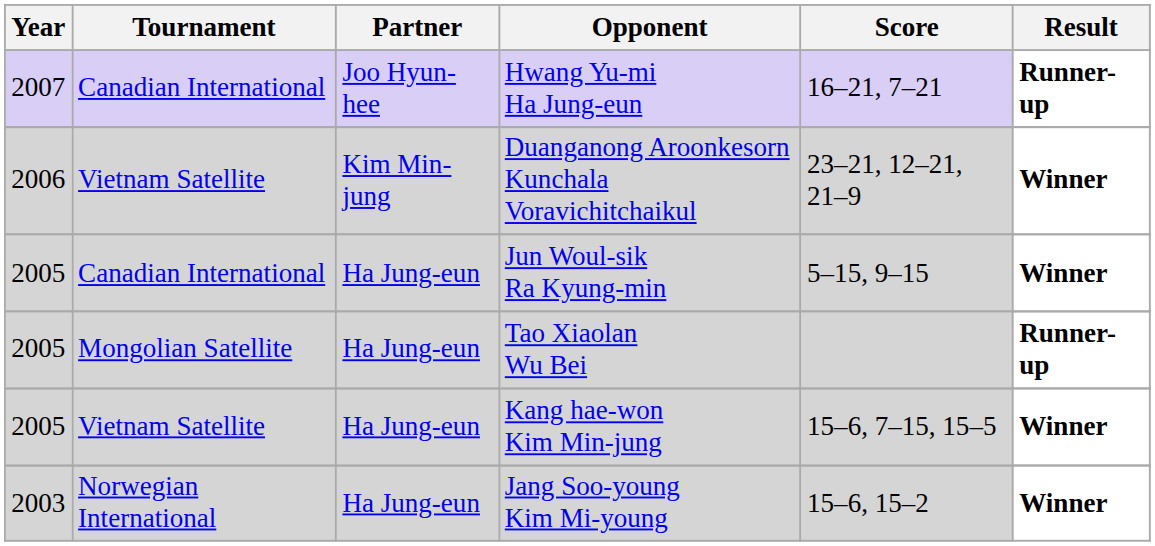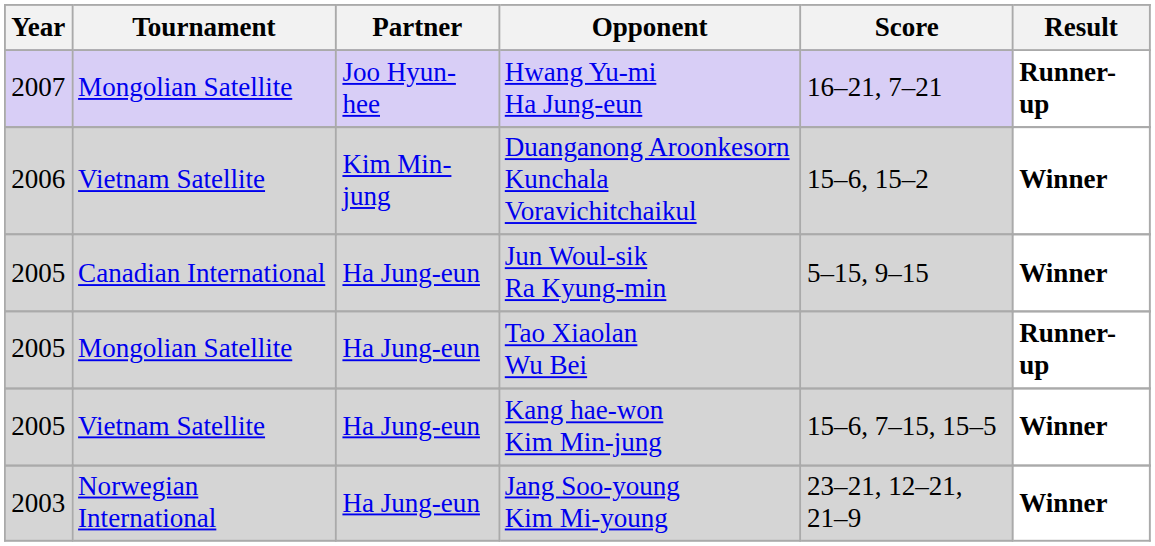 <table class="sortable wikitable" style="font-size: 90%;">
 <tr>
 <th>Year</th>
 <th>Tournament</th>
 <th>Partner</th>
 <th>Opponent</th>
 <th>Score</th>
 <th>Result</th>
 </tr>
 <tr style="background:#D8CEF6">
 <td align="center">2007</td>
-<td align="left"><a href='#'>Canadian International</a></td>
+<td align="left"><a href='#'>Mongolian Satellite</a></td>
 <td align="left"> <a href='#'>Joo Hyun-hee</a></td>
 <td align="left"> <a href='#'>Hwang Yu-mi</a> <br>  <a href='#'>Ha Jung-eun</a></td>
 <td align="left">16–21, 7–21</td>
 <td style="text-align:left; background:white"> <strong>Runner-up</strong></td>
 </tr>
 <tr>
 </tr>
 <tr style="background:#D5D5D5">
 <td align="center">2006</td>
 <td align="left"><a href='#'>Vietnam Satellite</a></td>
 <td align="left"> <a href='#'>Kim Min-jung</a></td>
 <td align="left"> <a href='#'>Duanganong Aroonkesorn</a> <br>  <a href='#'>Kunchala Voravichitchaikul</a></td>
-<td align="left">23–21, 12–21, 21–9</td>
+<td align="left">15–6, 15–2</td>
 <td style="text-align:left; background:white"> <strong>Winner</strong></td>
 </tr>
 <tr>
 </tr>
 <tr style="background:#D5D5D5">
 <td align="center">2005</td>
 <td align="left"><a href='#'>Canadian International</a></td>
 <td align="left"> <a href='#'>Ha Jung-eun</a></td>
 <td align="left"> <a href='#'>Jun Woul-sik</a> <br>  <a href='#'>Ra Kyung-min</a></td>
 <td align="left">5–15, 9–15</td>
 <td style="text-align:left; background:white"> <strong>Winner</strong></td>
 </tr>
 <tr>
 </tr>
 <tr style="background:#D5D5D5">
 <td align="center">2005</td>
 <td align="left"><a href='#'>Mongolian Satellite</a></td>
 <td align="left"> <a href='#'>Ha Jung-eun</a></td>
 <td align="left"> <a href='#'>Tao Xiaolan</a> <br>  <a href='#'>Wu Bei</a></td>
 <td align="left"></td>
 <td style="text-align:left; background:white"> <strong>Runner-up</strong></td>
 </tr>
 <tr>
 </tr>
 <tr style="background:#D5D5D5">
 <td align="center">2005</td>
 <td align="left"><a href='#'>Vietnam Satellite</a></td>
 <td align="left"> <a href='#'>Ha Jung-eun</a></td>
 <td align="left"> <a href='#'>Kang hae-won</a> <br>  <a href='#'>Kim Min-jung</a></td>
 <td align="left">15–6, 7–15, 15–5</td>
 <td style="text-align:left; background:white"> <strong>Winner</strong></td>
 </tr>
 <tr>
 </tr>
 <tr style="background:#D5D5D5">
 <td align="center">2003</td>
 <td align="left"><a href='#'>Norwegian International</a></td>
 <td align="left"> <a href='#'>Ha Jung-eun</a></td>
 <td align="left"> <a href='#'>Jang Soo-young</a> <br>  <a href='#'>Kim Mi-young</a></td>
-<td align="left">15–6, 15–2</td>
+<td align="left">23–21, 12–21, 21–9</td>
 <td style="text-align:left; background:white"> <strong>Winner</strong></td>
 </tr>
 </table>
